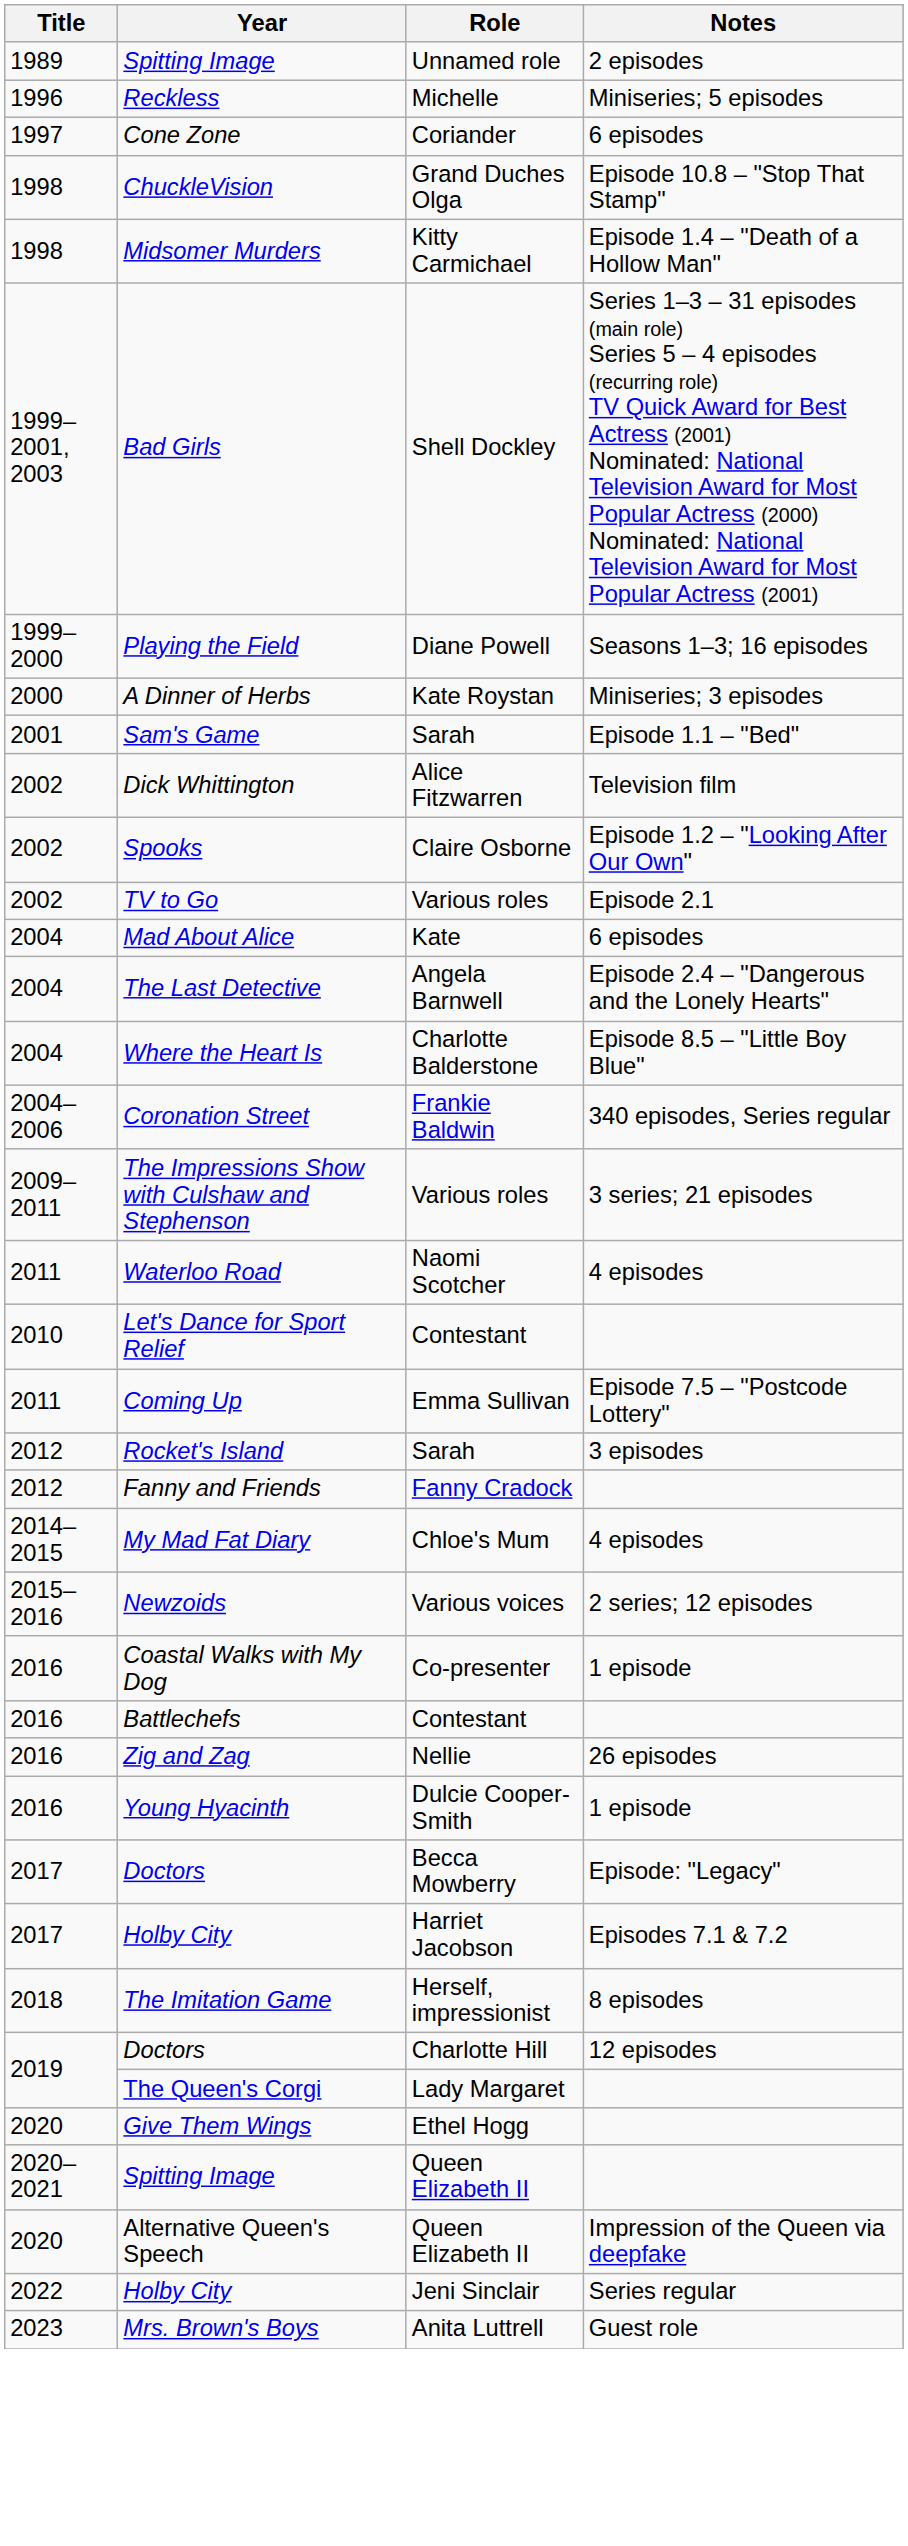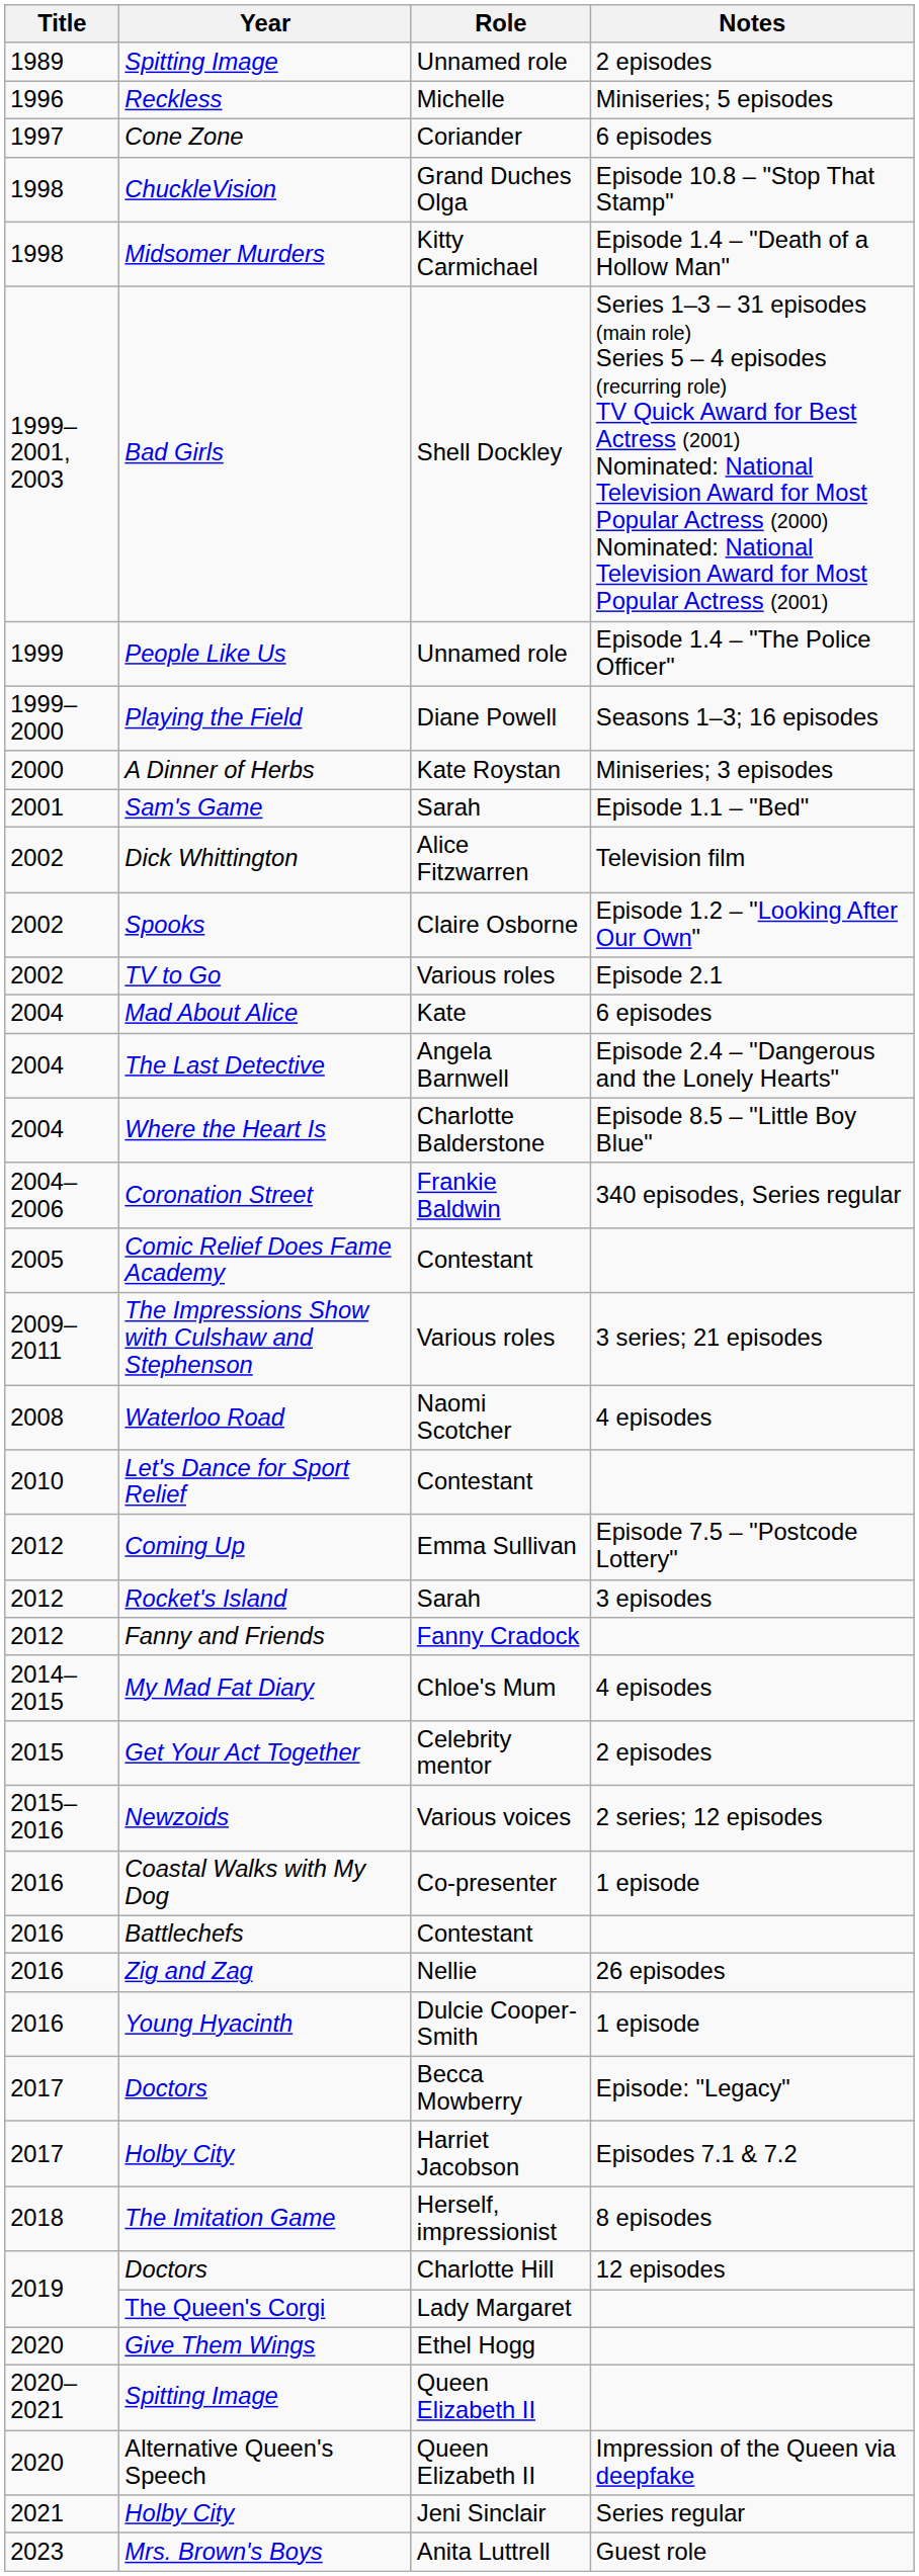 <table class="wikitable plainrowheaders sortable">
 <tr>
 <th scope="col">Title</th>
 <th scope="col">Year</th>
 <th scope="col">Role</th>
 <th scope="col">Notes</th>
 </tr>
 <tr>
 <td>1989</td>
 <td><em><a href='#'>Spitting Image</a></em></td>
 <td>Unnamed role</td>
 <td>2 episodes</td>
 </tr>
 <tr>
 <td>1996</td>
 <td><em><a href='#'>Reckless</a></em></td>
 <td>Michelle</td>
 <td>Miniseries; 5 episodes</td>
 </tr>
 <tr>
 <td>1997</td>
 <td><em>Cone Zone</em></td>
 <td>Coriander</td>
 <td>6 episodes</td>
 </tr>
 <tr>
 <td>1998</td>
 <td><em><a href='#'>ChuckleVision</a></em></td>
 <td>Grand Duches Olga</td>
 <td>Episode 10.8 – "Stop That Stamp"</td>
 </tr>
 <tr>
 <td>1998</td>
 <td><em><a href='#'>Midsomer Murders</a></em></td>
 <td>Kitty Carmichael</td>
 <td>Episode 1.4 – "Death of a Hollow Man"</td>
 </tr>
 <tr>
 <td>1999–2001, 2003</td>
 <td><em><a href='#'>Bad Girls</a></em></td>
 <td>Shell Dockley</td>
 <td>Series 1–3 – 31 episodes <small>(main role)</small> <br> Series 5 – 4 episodes <small>(recurring role)</small> <br> <a href='#'>TV Quick Award for Best Actress</a> <small>(2001)</small> <br> Nominated: <a href='#'>National Television Award for Most Popular Actress</a> <small>(2000)</small> <br> Nominated: <a href='#'>National Television Award for Most Popular Actress</a> <small>(2001)</small></td>
+</tr>
+<tr>
+<td>1999</td>
+<td><em><a href='#'>People Like Us</a></em></td>
+<td>Unnamed role</td>
+<td>Episode 1.4 – "The Police Officer"</td>
 </tr>
 <tr>
 <td>1999–2000</td>
 <td><em><a href='#'>Playing the Field</a></em></td>
 <td>Diane Powell</td>
 <td>Seasons 1–3; 16 episodes</td>
 </tr>
 <tr>
 <td>2000</td>
 <td><em>A Dinner of Herbs</em></td>
 <td>Kate Roystan</td>
 <td>Miniseries; 3 episodes</td>
 </tr>
 <tr>
 <td>2001</td>
 <td><em><a href='#'>Sam's Game</a></em></td>
 <td>Sarah</td>
 <td>Episode 1.1 – "Bed"</td>
 </tr>
 <tr>
 <td>2002</td>
 <td><em>Dick Whittington</em></td>
 <td>Alice Fitzwarren</td>
 <td>Television film</td>
 </tr>
 <tr>
 <td>2002</td>
 <td><em><a href='#'>Spooks</a></em></td>
 <td>Claire Osborne</td>
 <td>Episode 1.2 – "<a href='#'>Looking After Our Own</a>"</td>
 </tr>
 <tr>
 <td>2002</td>
 <td><em><a href='#'>TV to Go</a></em></td>
 <td>Various roles</td>
 <td>Episode 2.1</td>
 </tr>
 <tr>
 <td>2004</td>
 <td><em><a href='#'>Mad About Alice</a></em></td>
 <td>Kate</td>
 <td>6 episodes</td>
 </tr>
 <tr>
 <td>2004</td>
 <td><em><a href='#'>The Last Detective</a></em></td>
 <td>Angela Barnwell</td>
 <td>Episode 2.4 – "Dangerous and the Lonely Hearts"</td>
 </tr>
 <tr>
 <td>2004</td>
 <td><em><a href='#'>Where the Heart Is</a></em></td>
 <td>Charlotte Balderstone</td>
 <td>Episode 8.5 – "Little Boy Blue"</td>
 </tr>
 <tr>
 <td>2004–2006</td>
 <td><em><a href='#'>Coronation Street</a></em></td>
 <td><a href='#'>Frankie Baldwin</a></td>
 <td>340 episodes, Series regular</td>
 </tr>
 <tr>
+<td>2005</td>
+<td><em><a href='#'>Comic Relief Does Fame Academy</a></em></td>
+<td>Contestant</td>
+<td></td>
+</tr>
+<tr>
 <td>2009–2011</td>
 <td><em><a href='#'>The Impressions Show with Culshaw and Stephenson</a></em></td>
 <td>Various roles</td>
 <td>3 series; 21 episodes</td>
 </tr>
 <tr>
-<td>2011</td>
+<td>2008</td>
 <td><em><a href='#'>Waterloo Road</a></em></td>
 <td>Naomi Scotcher</td>
 <td>4 episodes</td>
 </tr>
 <tr>
 <td>2010</td>
 <td><em><a href='#'>Let's Dance for Sport Relief</a></em></td>
 <td>Contestant</td>
 <td></td>
 </tr>
 <tr>
-<td>2011</td>
+<td>2012</td>
 <td><em><a href='#'>Coming Up</a></em></td>
 <td>Emma Sullivan</td>
 <td>Episode 7.5 – "Postcode Lottery"</td>
 </tr>
 <tr>
 <td>2012</td>
 <td><em><a href='#'>Rocket's Island</a></em></td>
 <td>Sarah</td>
 <td>3 episodes</td>
 </tr>
 <tr>
 <td>2012</td>
 <td><em>Fanny and Friends</em></td>
 <td><a href='#'>Fanny Cradock</a></td>
 <td></td>
 </tr>
 <tr>
 <td>2014–2015</td>
 <td><em><a href='#'>My Mad Fat Diary</a></em></td>
 <td>Chloe's Mum</td>
 <td>4 episodes</td>
+</tr>
+<tr>
+<td>2015</td>
+<td><em><a href='#'>Get Your Act Together</a></em></td>
+<td>Celebrity mentor</td>
+<td>2 episodes</td>
 </tr>
 <tr>
 <td>2015–2016</td>
 <td><em><a href='#'>Newzoids</a></em></td>
 <td>Various voices</td>
 <td>2 series; 12 episodes</td>
 </tr>
 <tr>
 <td>2016</td>
 <td><em>Coastal Walks with My Dog</em></td>
 <td>Co-presenter</td>
 <td>1 episode</td>
 </tr>
 <tr>
 <td>2016</td>
 <td><em>Battlechefs</em></td>
 <td>Contestant</td>
 <td></td>
 </tr>
 <tr>
 <td>2016</td>
 <td><em><a href='#'>Zig and Zag</a></em></td>
 <td>Nellie</td>
 <td>26 episodes</td>
 </tr>
 <tr>
 <td>2016</td>
 <td><em><a href='#'>Young Hyacinth</a></em></td>
 <td>Dulcie Cooper-Smith</td>
 <td>1 episode</td>
 </tr>
 <tr>
 <td>2017</td>
 <td><em><a href='#'>Doctors</a></em></td>
 <td>Becca Mowberry</td>
 <td>Episode: "Legacy"</td>
 </tr>
 <tr>
 <td>2017</td>
 <td><em><a href='#'>Holby City</a></em></td>
 <td>Harriet Jacobson</td>
 <td>Episodes 7.1 & 7.2</td>
 </tr>
 <tr>
 <td>2018</td>
 <td><em><a href='#'>The Imitation Game</a></em></td>
 <td>Herself, impressionist</td>
 <td>8 episodes</td>
 </tr>
 <tr>
 <td rowspan="2">2019</td>
 <td><em>Doctors</em></td>
 <td>Charlotte Hill</td>
 <td>12 episodes</td>
 </tr>
 <tr>
 <td><a href='#'>The Queen's Corgi</a></td>
 <td>Lady Margaret</td>
 <td></td>
 </tr>
 <tr>
 <td>2020</td>
 <td><em><a href='#'>Give Them Wings</a></em></td>
 <td>Ethel Hogg</td>
 <td></td>
 </tr>
 <tr>
 <td>2020–2021</td>
 <td><em><a href='#'>Spitting Image</a></em></td>
 <td>Queen <a href='#'>Elizabeth II</a></td>
 <td></td>
 </tr>
 <tr>
 <td>2020</td>
 <td>Alternative Queen's Speech</td>
 <td>Queen Elizabeth II</td>
 <td>Impression of the Queen via <a href='#'>deepfake</a></td>
 </tr>
 <tr>
-<td>2022</td>
+<td>2021</td>
 <td><em><a href='#'>Holby City</a></em></td>
 <td>Jeni Sinclair</td>
 <td>Series regular</td>
 </tr>
 <tr>
 <td>2023</td>
 <td><em><a href='#'>Mrs. Brown's Boys</a></em></td>
 <td>Anita Luttrell</td>
 <td>Guest role</td>
 </tr>
 </table>
